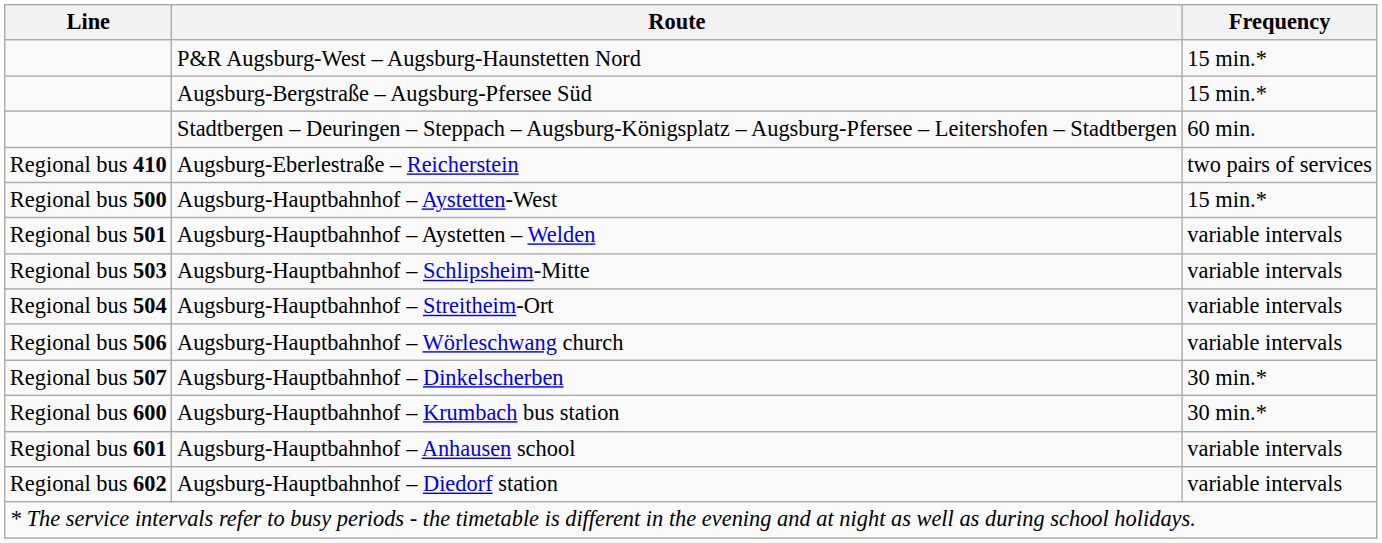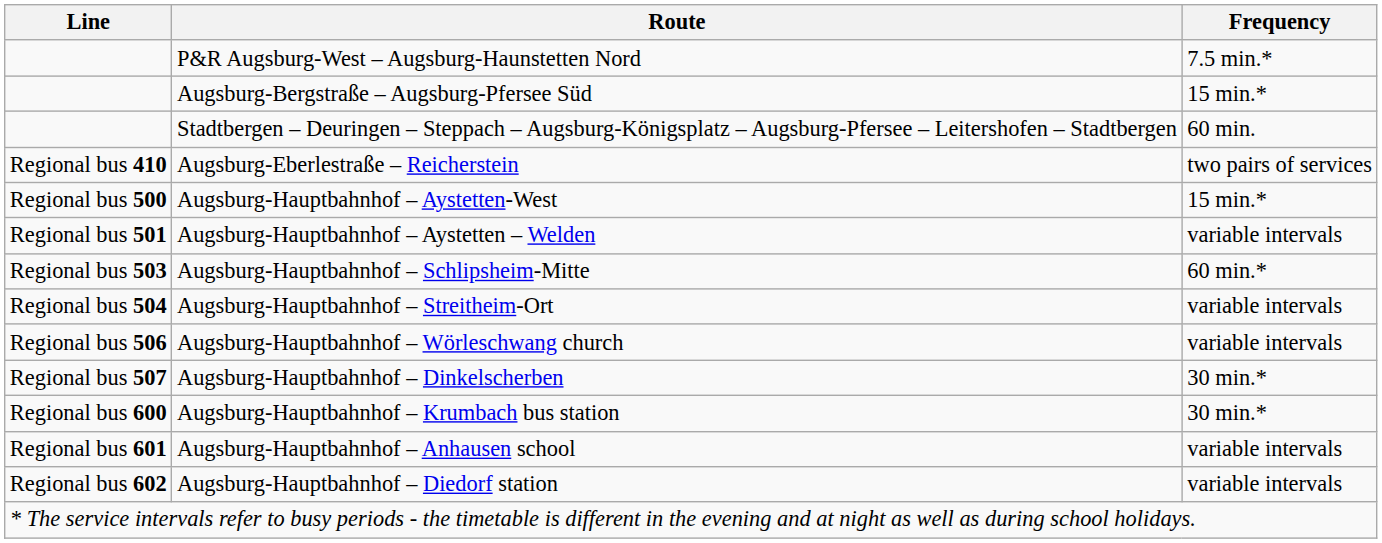 <table class="wikitable">
 <tr>
 <th>Line</th>
 <th>Route</th>
 <th>Frequency</th>
 </tr>
 <tr>
 <td></td>
 <td>P&R Augsburg-West – Augsburg-Haunstetten Nord</td>
-<td>15 min.*</td>
+<td>7.5 min.*</td>
 </tr>
 <tr>
 <td></td>
 <td>Augsburg-Bergstraße – Augsburg-Pfersee Süd</td>
 <td>15 min.*</td>
 </tr>
 <tr>
 <td></td>
 <td>Stadtbergen – Deuringen – Steppach – Augsburg-Königsplatz – Augsburg-Pfersee – Leitershofen – Stadtbergen</td>
 <td>60 min.</td>
 </tr>
 <tr>
 <td>Regional bus <strong>410</strong></td>
 <td>Augsburg-Eberlestraße – <a href='#'>Reicherstein</a></td>
 <td>two pairs of services</td>
 </tr>
 <tr>
 <td>Regional bus <strong>500</strong></td>
 <td>Augsburg-Hauptbahnhof – <a href='#'>Aystetten</a>-West</td>
 <td>15 min.*</td>
 </tr>
 <tr>
 <td>Regional bus <strong>501</strong></td>
 <td>Augsburg-Hauptbahnhof – Aystetten – <a href='#'>Welden</a></td>
 <td>variable intervals</td>
 </tr>
 <tr>
 <td>Regional bus <strong>503</strong></td>
 <td>Augsburg-Hauptbahnhof – <a href='#'>Schlipsheim</a>-Mitte</td>
-<td>variable intervals</td>
+<td>60 min.*</td>
 </tr>
 <tr>
 <td>Regional bus <strong>504</strong></td>
 <td>Augsburg-Hauptbahnhof – <a href='#'>Streitheim</a>-Ort</td>
 <td>variable intervals</td>
 </tr>
 <tr>
 <td>Regional bus <strong>506</strong></td>
 <td>Augsburg-Hauptbahnhof – <a href='#'>Wörleschwang</a> church</td>
 <td>variable intervals</td>
 </tr>
 <tr>
 <td>Regional bus <strong>507</strong></td>
 <td>Augsburg-Hauptbahnhof – <a href='#'>Dinkelscherben</a></td>
 <td>30 min.*</td>
 </tr>
 <tr>
 <td>Regional bus <strong>600</strong></td>
 <td>Augsburg-Hauptbahnhof – <a href='#'>Krumbach</a> bus station</td>
 <td>30 min.*</td>
 </tr>
 <tr>
 <td>Regional bus <strong>601</strong></td>
 <td>Augsburg-Hauptbahnhof – <a href='#'>Anhausen</a> school</td>
 <td>variable intervals</td>
 </tr>
 <tr>
 <td>Regional bus <strong>602</strong></td>
 <td>Augsburg-Hauptbahnhof – <a href='#'>Diedorf</a> station</td>
 <td>variable intervals</td>
 </tr>
 <tr>
 <td colspan="3" align="left"><em>* The service intervals refer to busy periods - the timetable is different in the evening and at night as well as during school holidays.</em></td>
 </tr>
 </table>
